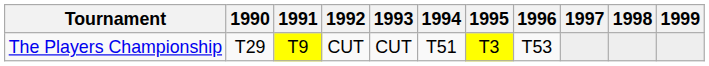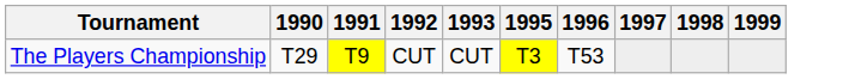 <table class="wikitable" style="font-size:95%;text-align:center;">
 <tr>
 <th>Tournament</th>
 <th>1990</th>
 <th>1991</th>
 <th>1992</th>
 <th>1993</th>
-<th>1994</th>
 <th>1995</th>
 <th>1996</th>
 <th>1997</th>
 <th>1998</th>
 <th>1999</th>
 </tr>
 <tr>
 <td align=left><a href='#'>The Players Championship</a></td>
 <td>T29</td>
 <td style="background:yellow;">T9</td>
 <td>CUT</td>
 <td>CUT</td>
-<td>T51</td>
 <td style="background:yellow;">T3</td>
 <td>T53</td>
 <td style="background:#eeeeee;"></td>
 <td style="background:#eeeeee;"></td>
 <td style="background:#eeeeee;"></td>
 </tr>
 </table>
